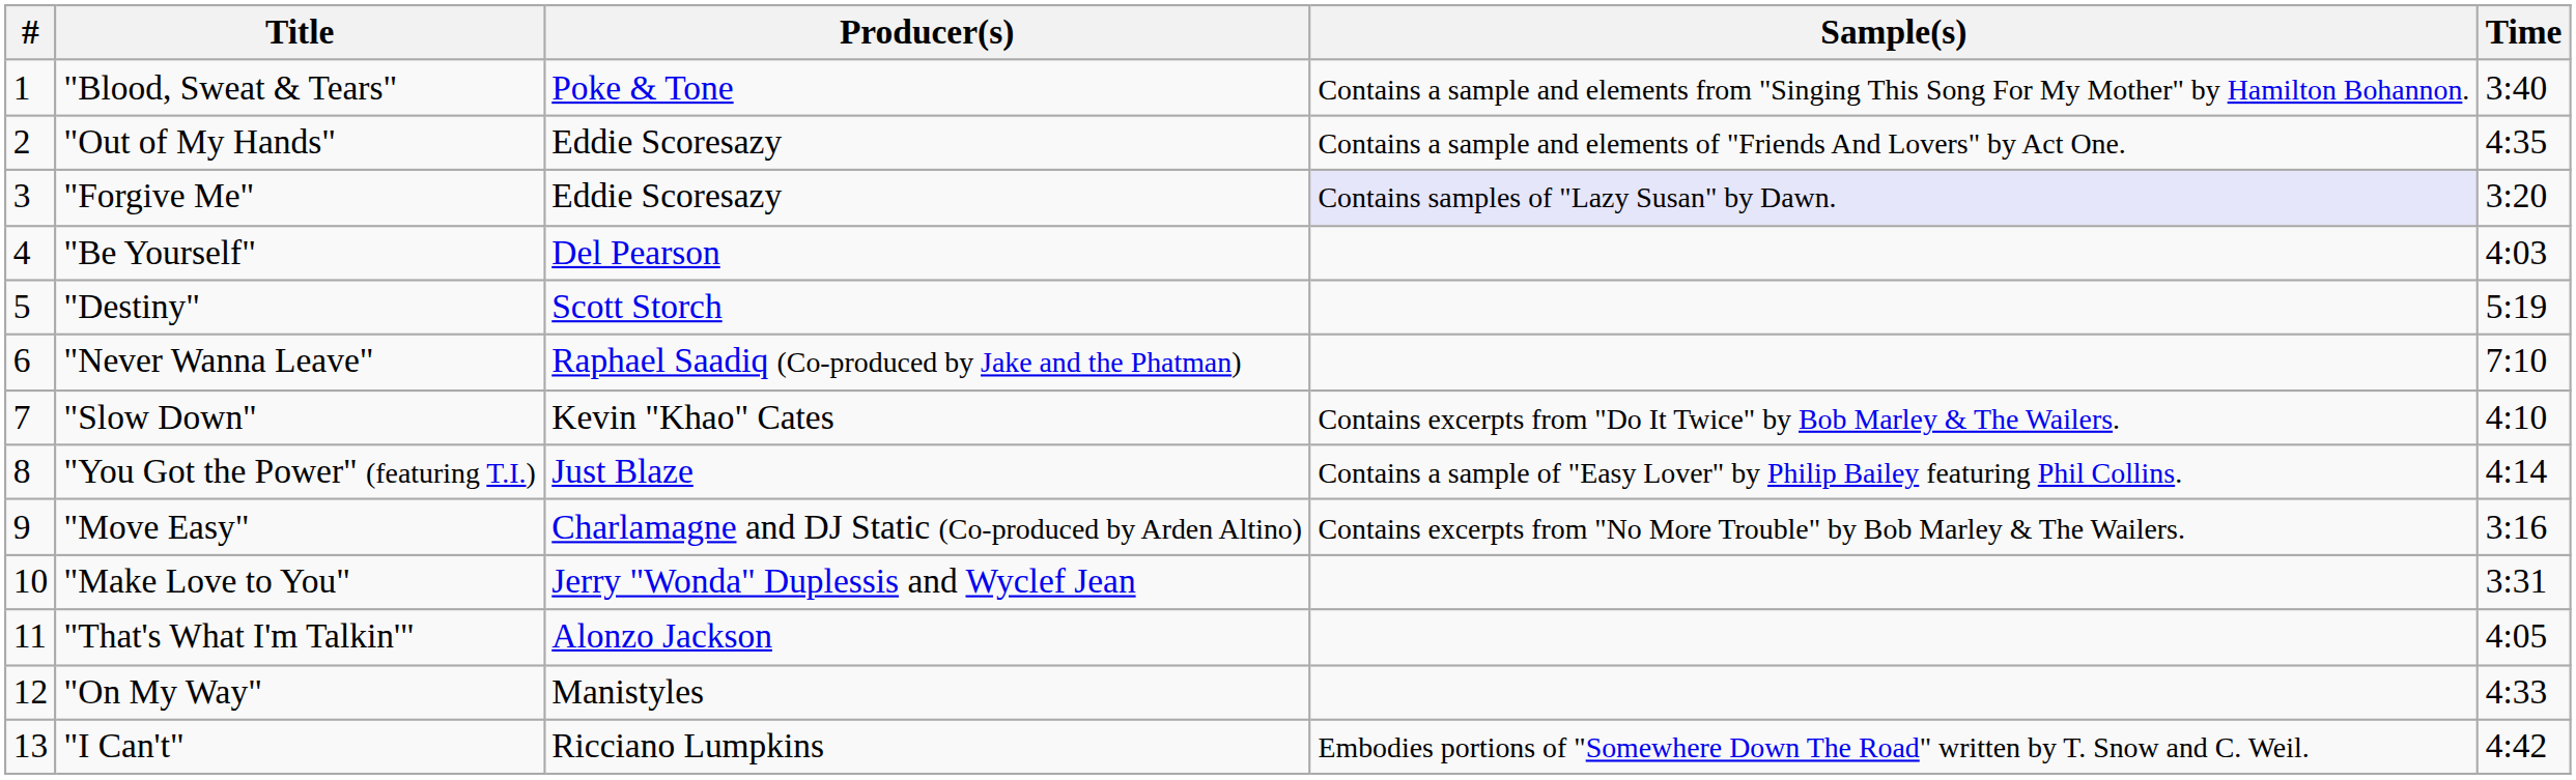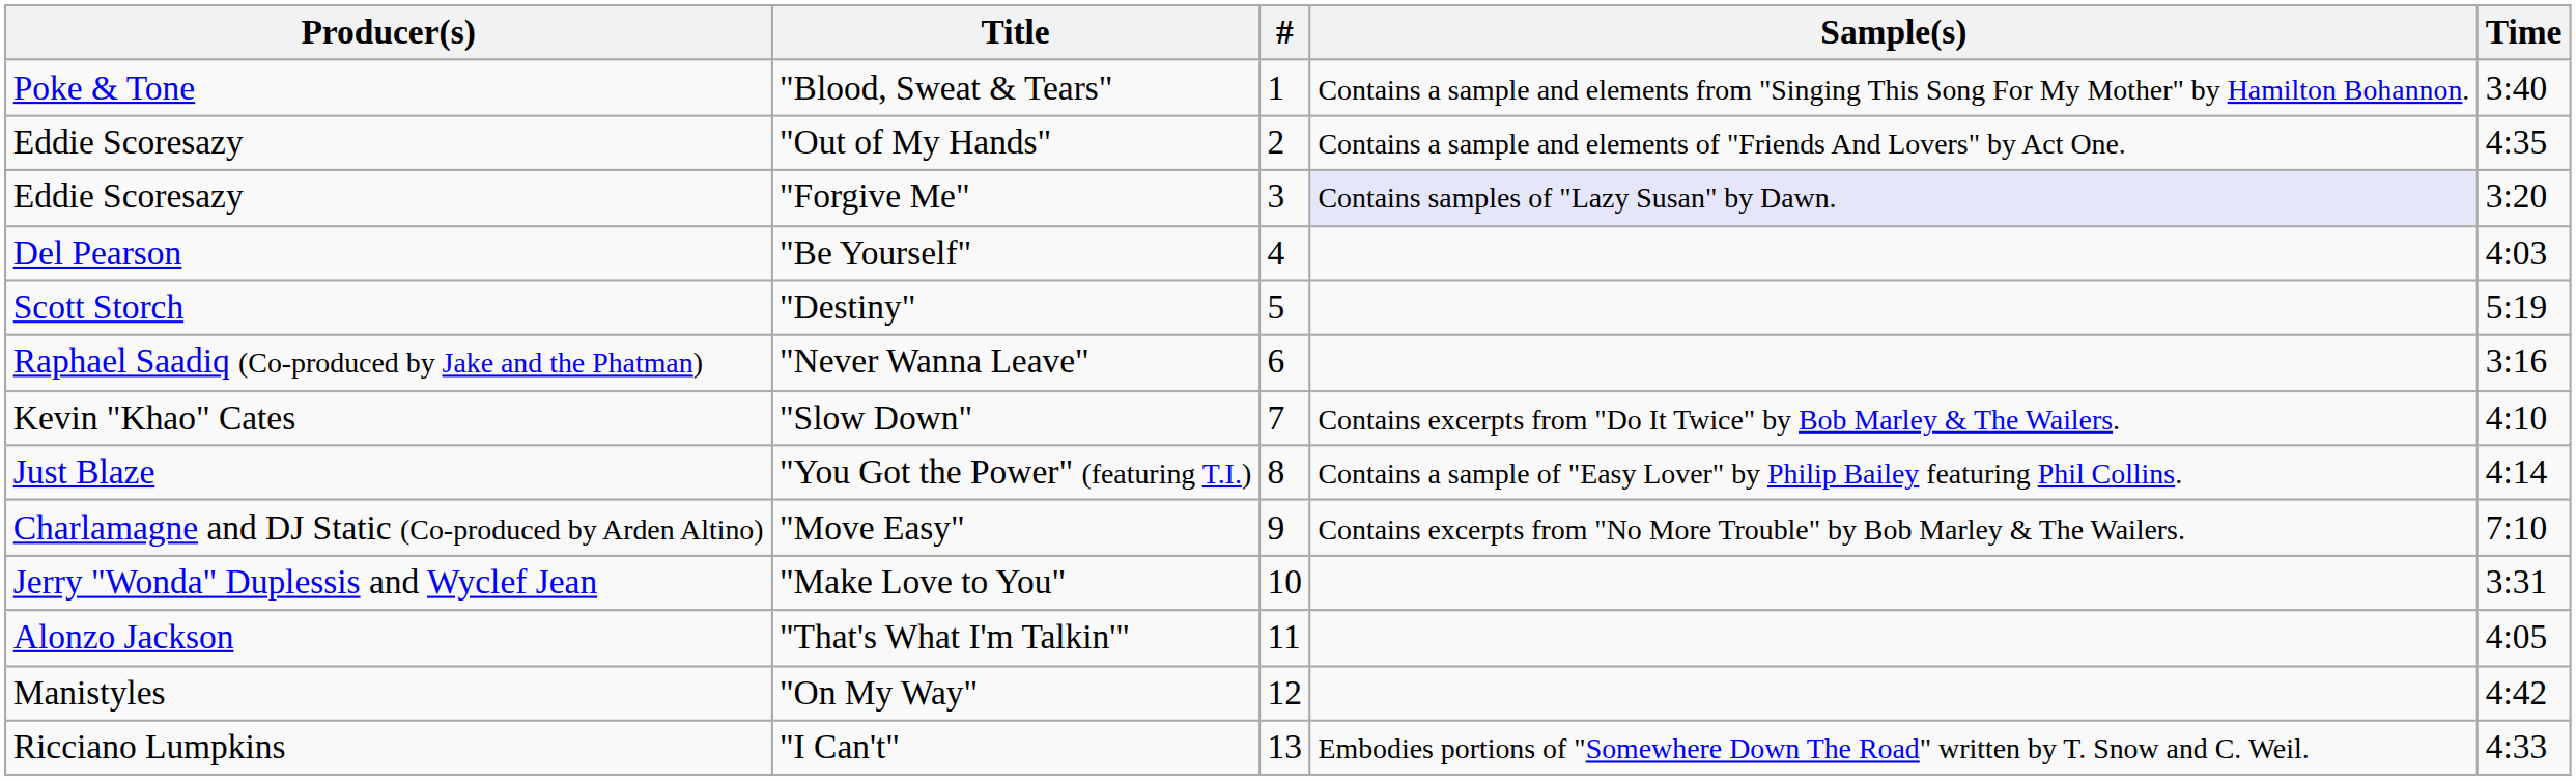 <table class="wikitable">
 <tr>
+<th>Producer(s)</th>
+<th>Title</th>
 <th>#</th>
-<th>Title</th>
-<th>Producer(s)</th>
 <th>Sample(s)</th>
 <th>Time</th>
 </tr>
 <tr>
+<td><a href='#'>Poke & Tone</a></td>
+<td>"Blood, Sweat & Tears"</td>
 <td>1</td>
-<td>"Blood, Sweat & Tears"</td>
-<td><a href='#'>Poke & Tone</a></td>
 <td><small>Contains a sample and elements from "Singing This Song For My Mother" by <a href='#'>Hamilton Bohannon</a>.</small></td>
 <td>3:40</td>
 </tr>
 <tr>
+<td>Eddie Scoresazy</td>
+<td>"Out of My Hands"</td>
 <td>2</td>
-<td>"Out of My Hands"</td>
-<td>Eddie Scoresazy</td>
 <td><small>Contains a sample and elements of "Friends And Lovers" by Act One.</small></td>
 <td>4:35</td>
 </tr>
 <tr>
+<td>Eddie Scoresazy</td>
+<td>"Forgive Me"</td>
 <td>3</td>
-<td>"Forgive Me"</td>
-<td>Eddie Scoresazy</td>
 <td style="background: lavender;"><small>Contains samples of "Lazy Susan" by Dawn.</small></td>
 <td>3:20</td>
 </tr>
 <tr>
+<td><a href='#'>Del Pearson</a></td>
+<td>"Be Yourself"</td>
 <td>4</td>
-<td>"Be Yourself"</td>
-<td><a href='#'>Del Pearson</a></td>
 <td></td>
 <td>4:03</td>
 </tr>
 <tr>
+<td><a href='#'>Scott Storch</a></td>
+<td>"Destiny"</td>
 <td>5</td>
-<td>"Destiny"</td>
-<td><a href='#'>Scott Storch</a></td>
 <td></td>
 <td>5:19</td>
 </tr>
 <tr>
+<td><a href='#'>Raphael Saadiq</a> <small>(Co-produced by <a href='#'>Jake and the Phatman</a>)</small></td>
+<td>"Never Wanna Leave"</td>
 <td>6</td>
-<td>"Never Wanna Leave"</td>
-<td><a href='#'>Raphael Saadiq</a> <small>(Co-produced by <a href='#'>Jake and the Phatman</a>)</small></td>
 <td></td>
-<td>7:10</td>
+<td>3:16</td>
 </tr>
 <tr>
+<td>Kevin "Khao" Cates</td>
+<td>"Slow Down"</td>
 <td>7</td>
-<td>"Slow Down"</td>
-<td>Kevin "Khao" Cates</td>
 <td><small>Contains excerpts from "Do It Twice" by <a href='#'>Bob Marley & The Wailers</a>.</small></td>
 <td>4:10</td>
 </tr>
 <tr>
+<td><a href='#'>Just Blaze</a></td>
+<td>"You Got the Power" <small>(featuring <a href='#'>T.I.</a>)</small></td>
 <td>8</td>
-<td>"You Got the Power" <small>(featuring <a href='#'>T.I.</a>)</small></td>
-<td><a href='#'>Just Blaze</a></td>
 <td><small> Contains a sample of "Easy Lover" by <a href='#'>Philip Bailey</a> featuring <a href='#'>Phil Collins</a>.</small></td>
 <td>4:14</td>
 </tr>
 <tr>
+<td><a href='#'>Charlamagne</a> and DJ Static <small>(Co-produced by Arden Altino)</small></td>
+<td>"Move Easy"</td>
 <td>9</td>
-<td>"Move Easy"</td>
-<td><a href='#'>Charlamagne</a> and DJ Static <small>(Co-produced by Arden Altino)</small></td>
 <td><small>Contains excerpts from "No More Trouble" by Bob Marley & The Wailers.</small></td>
-<td>3:16</td>
+<td>7:10</td>
 </tr>
 <tr>
+<td><a href='#'>Jerry "Wonda" Duplessis</a> and <a href='#'>Wyclef Jean</a></td>
+<td>"Make Love to You"</td>
 <td>10</td>
-<td>"Make Love to You"</td>
-<td><a href='#'>Jerry "Wonda" Duplessis</a> and <a href='#'>Wyclef Jean</a></td>
 <td></td>
 <td>3:31</td>
 </tr>
 <tr>
+<td><a href='#'>Alonzo Jackson</a></td>
+<td>"That's What I'm Talkin'"</td>
 <td>11</td>
-<td>"That's What I'm Talkin'"</td>
-<td><a href='#'>Alonzo Jackson</a></td>
 <td></td>
 <td>4:05</td>
 </tr>
 <tr>
+<td>Manistyles</td>
+<td>"On My Way"</td>
 <td>12</td>
-<td>"On My Way"</td>
-<td>Manistyles</td>
 <td></td>
+<td>4:42</td>
+</tr>
+<tr>
+<td>Ricciano Lumpkins</td>
+<td>"I Can't"</td>
+<td>13</td>
+<td><small>Embodies portions of "<a href='#'>Somewhere Down The Road</a>" written by T. Snow and C. Weil.</small></td>
 <td>4:33</td>
 </tr>
-<tr>
-<td>13</td>
-<td>"I Can't"</td>
-<td>Ricciano Lumpkins</td>
-<td><small>Embodies portions of "<a href='#'>Somewhere Down The Road</a>" written by T. Snow and C. Weil.</small></td>
-<td>4:42</td>
-</tr>
 </table>
